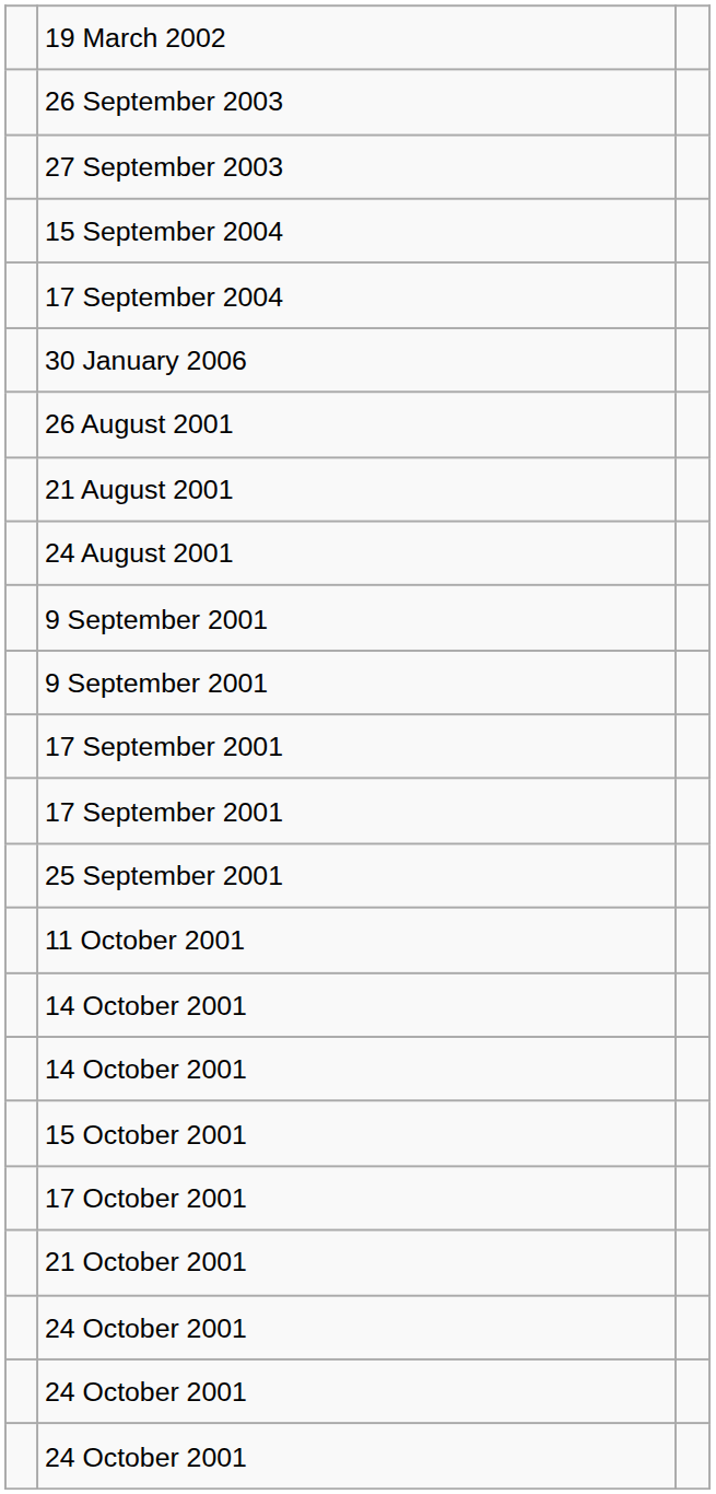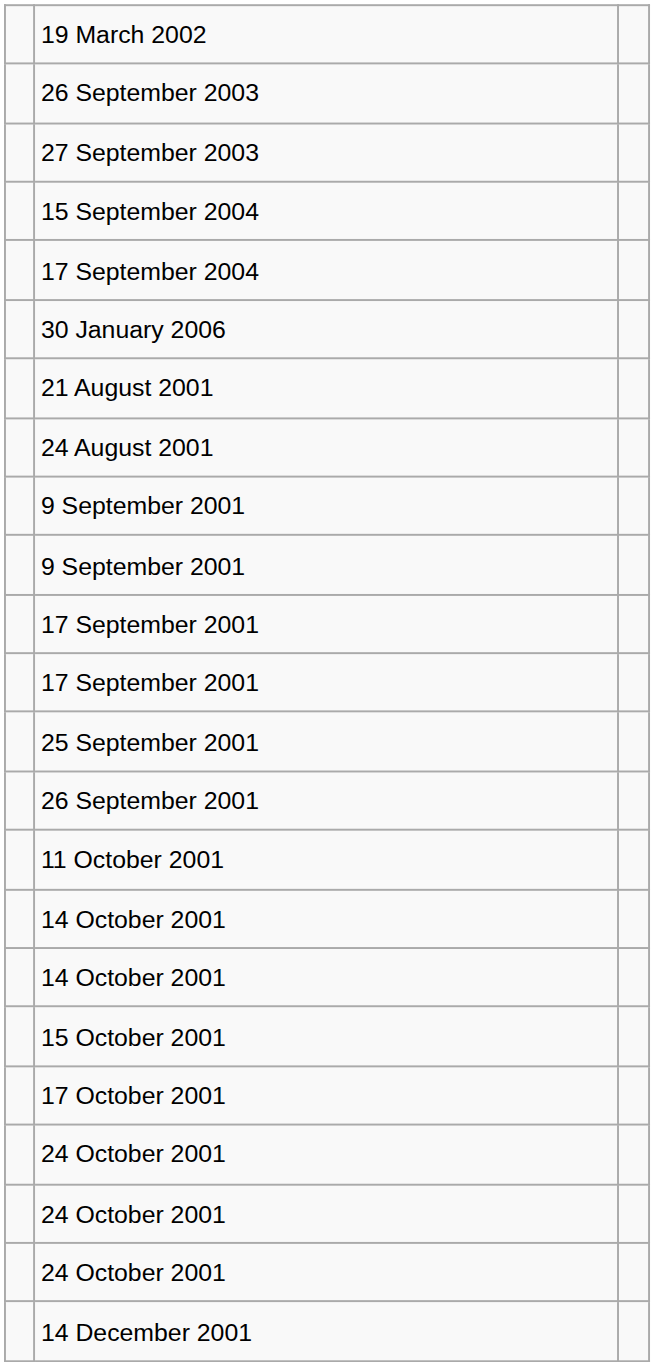 <table class="wikitable" style="font-size: 80%; float: left; width: 26em; margin-right: 1em; height: 700px">
 <tr>
 <td></td>
 <td>19 March 2002</td>
 <td></td>
 </tr>
 <tr>
 <td></td>
 <td>26 September 2003</td>
 <td></td>
 </tr>
 <tr>
 <td></td>
 <td>27 September 2003</td>
 <td></td>
 </tr>
 <tr>
 <td></td>
 <td>15 September 2004</td>
 <td></td>
 </tr>
 <tr>
 <td></td>
 <td>17 September 2004</td>
 <td></td>
 </tr>
 <tr>
 <td></td>
 <td>30 January 2006</td>
-<td></td>
-</tr>
-<tr>
-<td></td>
-<td>26 August 2001</td>
 <td></td>
 </tr>
 <tr>
 <td></td>
 <td>21 August 2001</td>
 <td></td>
 </tr>
 <tr>
 <td></td>
 <td>24 August 2001</td>
 <td></td>
 </tr>
 <tr>
 <td></td>
 <td>9 September 2001</td>
 <td></td>
 </tr>
 <tr>
 <td></td>
 <td>9 September 2001</td>
 <td></td>
 </tr>
 <tr>
 <td></td>
 <td>17 September 2001</td>
 <td></td>
 </tr>
 <tr>
 <td></td>
 <td>17 September 2001</td>
 <td></td>
 </tr>
 <tr>
 <td></td>
 <td>25 September 2001</td>
 <td></td>
 </tr>
 <tr>
 <td></td>
+<td>26 September 2001</td>
+<td></td>
+</tr>
+<tr>
+<td></td>
 <td>11 October 2001</td>
 <td></td>
 </tr>
 <tr>
 <td></td>
 <td>14 October 2001</td>
 <td></td>
 </tr>
 <tr>
 <td></td>
 <td>14 October 2001</td>
 <td></td>
 </tr>
 <tr>
 <td></td>
 <td>15 October 2001</td>
 <td></td>
 </tr>
 <tr>
 <td></td>
 <td>17 October 2001</td>
 <td></td>
 </tr>
 <tr>
 <td></td>
-<td>21 October 2001</td>
+<td>24 October 2001</td>
 <td></td>
 </tr>
 <tr>
 <td></td>
 <td>24 October 2001</td>
 <td></td>
 </tr>
 <tr>
 <td></td>
 <td>24 October 2001</td>
 <td></td>
 </tr>
 <tr>
 <td></td>
-<td>24 October 2001</td>
+<td>14 December 2001</td>
 <td></td>
 </tr>
 </table>
